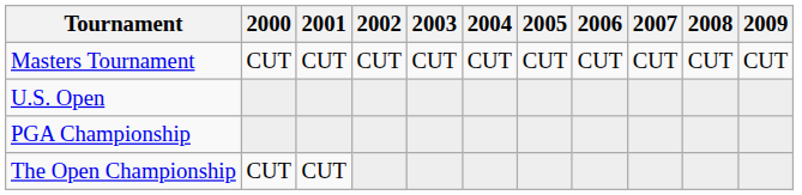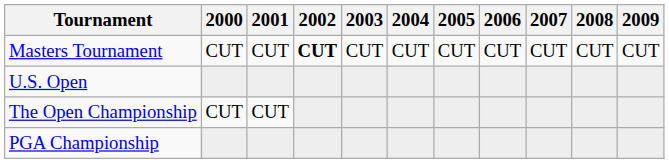 <table class="wikitable" style="font-size:95%;text-align:center;">
 <tr>
 <th>Tournament</th>
 <th>2000</th>
 <th>2001</th>
 <th>2002</th>
 <th>2003</th>
 <th>2004</th>
 <th>2005</th>
 <th>2006</th>
 <th>2007</th>
 <th>2008</th>
 <th>2009</th>
 </tr>
 <tr>
 <td align=left><a href='#'>Masters Tournament</a></td>
 <td>CUT</td>
 <td>CUT</td>
-<td>CUT</td>
+<td><strong>CUT</strong></td>
 <td>CUT</td>
 <td>CUT</td>
 <td>CUT</td>
 <td>CUT</td>
 <td>CUT</td>
 <td>CUT</td>
 <td>CUT</td>
 </tr>
 <tr>
 <td align=left><a href='#'>U.S. Open</a></td>
-<td style="background:#eee;"></td>
-<td style="background:#eee;"></td>
-<td style="background:#eee;"></td>
-<td style="background:#eee;"></td>
-<td style="background:#eee;"></td>
-<td style="background:#eee;"></td>
-<td style="background:#eee;"></td>
-<td style="background:#eee;"></td>
-<td style="background:#eee;"></td>
-<td style="background:#eee;"></td>
-</tr>
-<tr>
-<td align=left><a href='#'>PGA Championship</a></td>
 <td style="background:#eee;"></td>
 <td style="background:#eee;"></td>
 <td style="background:#eee;"></td>
 <td style="background:#eee;"></td>
 <td style="background:#eee;"></td>
 <td style="background:#eee;"></td>
 <td style="background:#eee;"></td>
 <td style="background:#eee;"></td>
 <td style="background:#eee;"></td>
 <td style="background:#eee;"></td>
 </tr>
 <tr>
 <td align=left><a href='#'>The Open Championship</a></td>
 <td>CUT</td>
 <td>CUT</td>
 <td style="background:#eee;"></td>
 <td style="background:#eee;"></td>
 <td style="background:#eee;"></td>
 <td style="background:#eee;"></td>
 <td style="background:#eee;"></td>
 <td style="background:#eee;"></td>
 <td style="background:#eee;"></td>
 <td style="background:#eee;"></td>
 </tr>
+<tr>
+<td align=left><a href='#'>PGA Championship</a></td>
+<td style="background:#eee;"></td>
+<td style="background:#eee;"></td>
+<td style="background:#eee;"></td>
+<td style="background:#eee;"></td>
+<td style="background:#eee;"></td>
+<td style="background:#eee;"></td>
+<td style="background:#eee;"></td>
+<td style="background:#eee;"></td>
+<td style="background:#eee;"></td>
+<td style="background:#eee;"></td>
+</tr>
 </table>
